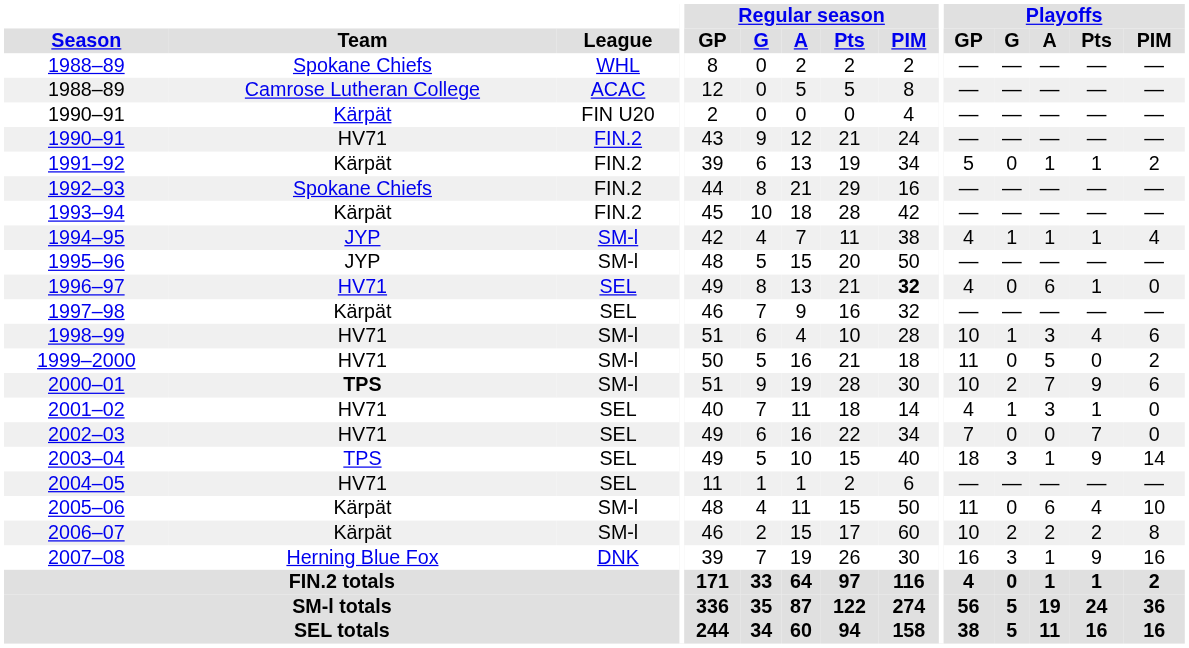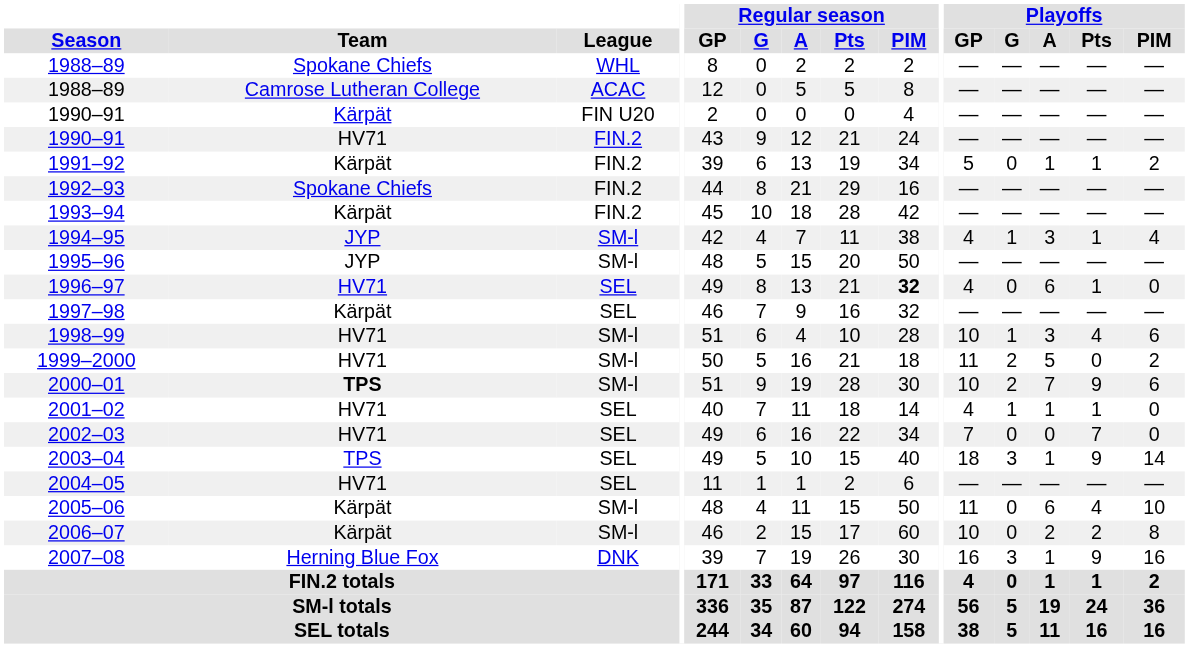 <table border="0" cellpadding="1" cellspacing="0" style="text-align:center; width:60em">
 <tr bgcolor="#e0e0e0">
 <th colspan="3" bgcolor="#ffffff"></th>
 <th rowspan="99" bgcolor="#ffffff"></th>
 <th colspan="5"><a href='#'>Regular season</a></th>
 <th rowspan="99" bgcolor="#ffffff"></th>
 <th colspan="5"><a href='#'>Playoffs</a></th>
 </tr>
 <tr bgcolor="#e0e0e0">
 <th><a href='#'>Season</a></th>
 <th>Team</th>
 <th>League</th>
 <th>GP</th>
 <th><a href='#'>G</a></th>
 <th><a href='#'>A</a></th>
 <th><a href='#'>Pts</a></th>
 <th><a href='#'>PIM</a></th>
 <th>GP</th>
 <th>G</th>
 <th>A</th>
 <th>Pts</th>
 <th>PIM</th>
 </tr>
 <tr>
 <td><a href='#'>1988–89</a></td>
 <td><a href='#'>Spokane Chiefs</a></td>
 <td><a href='#'>WHL</a></td>
 <td>8</td>
 <td>0</td>
 <td>2</td>
 <td>2</td>
 <td>2</td>
 <td>—</td>
 <td>—</td>
 <td>—</td>
 <td>—</td>
 <td>—</td>
 </tr>
 <tr bgcolor="#f0f0f0">
 <td>1988–89</td>
 <td><a href='#'>Camrose Lutheran College</a></td>
 <td><a href='#'>ACAC</a></td>
 <td>12</td>
 <td>0</td>
 <td>5</td>
 <td>5</td>
 <td>8</td>
 <td>—</td>
 <td>—</td>
 <td>—</td>
 <td>—</td>
 <td>—</td>
 </tr>
 <tr>
 <td>1990–91</td>
 <td><a href='#'>Kärpät</a></td>
 <td>FIN U20</td>
 <td>2</td>
 <td>0</td>
 <td>0</td>
 <td>0</td>
 <td>4</td>
 <td>—</td>
 <td>—</td>
 <td>—</td>
 <td>—</td>
 <td>—</td>
 </tr>
 <tr bgcolor="#f0f0f0">
 <td><a href='#'>1990–91</a></td>
 <td>HV71</td>
 <td><a href='#'>FIN.2</a></td>
 <td>43</td>
 <td>9</td>
 <td>12</td>
 <td>21</td>
 <td>24</td>
 <td>—</td>
 <td>—</td>
 <td>—</td>
 <td>—</td>
 <td>—</td>
 </tr>
 <tr>
 <td><a href='#'>1991–92</a></td>
 <td>Kärpät</td>
 <td>FIN.2</td>
 <td>39</td>
 <td>6</td>
 <td>13</td>
 <td>19</td>
 <td>34</td>
 <td>5</td>
 <td>0</td>
 <td>1</td>
 <td>1</td>
 <td>2</td>
 </tr>
 <tr bgcolor="#f0f0f0">
 <td><a href='#'>1992–93</a></td>
 <td><a href='#'>Spokane Chiefs</a></td>
 <td>FIN.2</td>
 <td>44</td>
 <td>8</td>
 <td>21</td>
 <td>29</td>
 <td>16</td>
 <td>—</td>
 <td>—</td>
 <td>—</td>
 <td>—</td>
 <td>—</td>
 </tr>
 <tr>
 <td><a href='#'>1993–94</a></td>
 <td>Kärpät</td>
 <td>FIN.2</td>
 <td>45</td>
 <td>10</td>
 <td>18</td>
 <td>28</td>
 <td>42</td>
 <td>—</td>
 <td>—</td>
 <td>—</td>
 <td>—</td>
 <td>—</td>
 </tr>
 <tr bgcolor="#f0f0f0">
 <td><a href='#'>1994–95</a></td>
 <td><a href='#'>JYP</a></td>
 <td><a href='#'>SM-l</a></td>
 <td>42</td>
 <td>4</td>
 <td>7</td>
 <td>11</td>
 <td>38</td>
 <td>4</td>
 <td>1</td>
-<td>1</td>
+<td>3</td>
 <td>1</td>
 <td>4</td>
 </tr>
 <tr>
 <td><a href='#'>1995–96</a></td>
 <td>JYP</td>
 <td>SM-l</td>
 <td>48</td>
 <td>5</td>
 <td>15</td>
 <td>20</td>
 <td>50</td>
 <td>—</td>
 <td>—</td>
 <td>—</td>
 <td>—</td>
 <td>—</td>
 </tr>
 <tr bgcolor="#f0f0f0">
 <td><a href='#'>1996–97</a></td>
 <td><a href='#'>HV71</a></td>
 <td><a href='#'>SEL</a></td>
 <td>49</td>
 <td>8</td>
 <td>13</td>
 <td>21</td>
 <td><strong>32</strong></td>
 <td>4</td>
 <td>0</td>
 <td>6</td>
 <td>1</td>
 <td>0</td>
 </tr>
 <tr>
 <td><a href='#'>1997–98</a></td>
 <td>Kärpät</td>
 <td>SEL</td>
 <td>46</td>
 <td>7</td>
 <td>9</td>
 <td>16</td>
 <td>32</td>
 <td>—</td>
 <td>—</td>
 <td>—</td>
 <td>—</td>
 <td>—</td>
 </tr>
 <tr bgcolor="#f0f0f0">
 <td><a href='#'>1998–99</a></td>
 <td>HV71</td>
 <td>SM-l</td>
 <td>51</td>
 <td>6</td>
 <td>4</td>
 <td>10</td>
 <td>28</td>
 <td>10</td>
 <td>1</td>
 <td>3</td>
 <td>4</td>
 <td>6</td>
 </tr>
 <tr>
 <td><a href='#'>1999–2000</a></td>
 <td>HV71</td>
 <td>SM-l</td>
 <td>50</td>
 <td>5</td>
 <td>16</td>
 <td>21</td>
 <td>18</td>
 <td>11</td>
-<td>0</td>
+<td>2</td>
 <td>5</td>
 <td>0</td>
 <td>2</td>
 </tr>
 <tr bgcolor="#f0f0f0">
 <td><a href='#'>2000–01</a></td>
 <td><strong>TPS</strong></td>
 <td>SM-l</td>
 <td>51</td>
 <td>9</td>
 <td>19</td>
 <td>28</td>
 <td>30</td>
 <td>10</td>
 <td>2</td>
 <td>7</td>
 <td>9</td>
 <td>6</td>
 </tr>
 <tr>
 <td><a href='#'>2001–02</a></td>
 <td>HV71</td>
 <td>SEL</td>
 <td>40</td>
 <td>7</td>
 <td>11</td>
 <td>18</td>
 <td>14</td>
 <td>4</td>
 <td>1</td>
-<td>3</td>
+<td>1</td>
 <td>1</td>
 <td>0</td>
 </tr>
 <tr bgcolor="#f0f0f0">
 <td><a href='#'>2002–03</a></td>
 <td>HV71</td>
 <td>SEL</td>
 <td>49</td>
 <td>6</td>
 <td>16</td>
 <td>22</td>
 <td>34</td>
 <td>7</td>
 <td>0</td>
 <td>0</td>
 <td>7</td>
 <td>0</td>
 </tr>
 <tr>
 <td><a href='#'>2003–04</a></td>
 <td><a href='#'>TPS</a></td>
 <td>SEL</td>
 <td>49</td>
 <td>5</td>
 <td>10</td>
 <td>15</td>
 <td>40</td>
 <td>18</td>
 <td>3</td>
 <td>1</td>
 <td>9</td>
 <td>14</td>
 </tr>
 <tr bgcolor="#f0f0f0">
 <td><a href='#'>2004–05</a></td>
 <td>HV71</td>
 <td>SEL</td>
 <td>11</td>
 <td>1</td>
 <td>1</td>
 <td>2</td>
 <td>6</td>
 <td>—</td>
 <td>—</td>
 <td>—</td>
 <td>—</td>
 <td>—</td>
 </tr>
 <tr>
 <td><a href='#'>2005–06</a></td>
 <td>Kärpät</td>
 <td>SM-l</td>
 <td>48</td>
 <td>4</td>
 <td>11</td>
 <td>15</td>
 <td>50</td>
 <td>11</td>
 <td>0</td>
 <td>6</td>
 <td>4</td>
 <td>10</td>
 </tr>
 <tr bgcolor="#f0f0f0">
 <td><a href='#'>2006–07</a></td>
 <td>Kärpät</td>
 <td>SM-l</td>
 <td>46</td>
 <td>2</td>
 <td>15</td>
 <td>17</td>
 <td>60</td>
 <td>10</td>
-<td>2</td>
+<td>0</td>
 <td>2</td>
 <td>2</td>
 <td>8</td>
 </tr>
 <tr>
 <td><a href='#'>2007–08</a></td>
 <td><a href='#'>Herning Blue Fox</a></td>
 <td><a href='#'>DNK</a></td>
 <td>39</td>
 <td>7</td>
 <td>19</td>
 <td>26</td>
 <td>30</td>
 <td>16</td>
 <td>3</td>
 <td>1</td>
 <td>9</td>
 <td>16</td>
 </tr>
 <tr bgcolor="#e0e0e0">
 <th colspan="3">FIN.2 totals</th>
 <th>171</th>
 <th>33</th>
 <th>64</th>
 <th>97</th>
 <th>116</th>
 <th>4</th>
 <th>0</th>
 <th>1</th>
 <th>1</th>
 <th>2</th>
 </tr>
 <tr bgcolor="#e0e0e0">
 <th colspan="3">SM-l totals</th>
 <th>336</th>
 <th>35</th>
 <th>87</th>
 <th>122</th>
 <th>274</th>
 <th>56</th>
 <th>5</th>
 <th>19</th>
 <th>24</th>
 <th>36</th>
 </tr>
 <tr bgcolor="#e0e0e0">
 <th colspan="3">SEL totals</th>
 <th>244</th>
 <th>34</th>
 <th>60</th>
 <th>94</th>
 <th>158</th>
 <th>38</th>
 <th>5</th>
 <th>11</th>
 <th>16</th>
 <th>16</th>
 </tr>
 </table>
